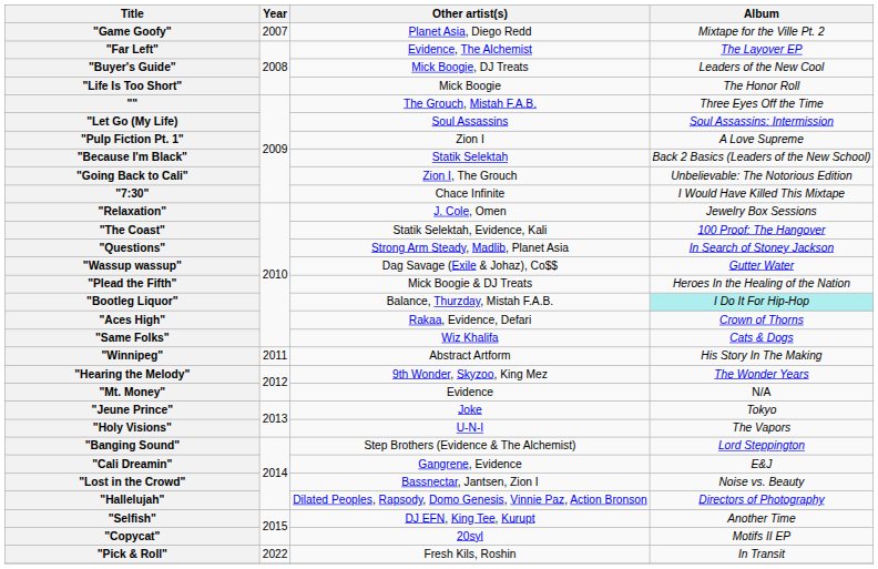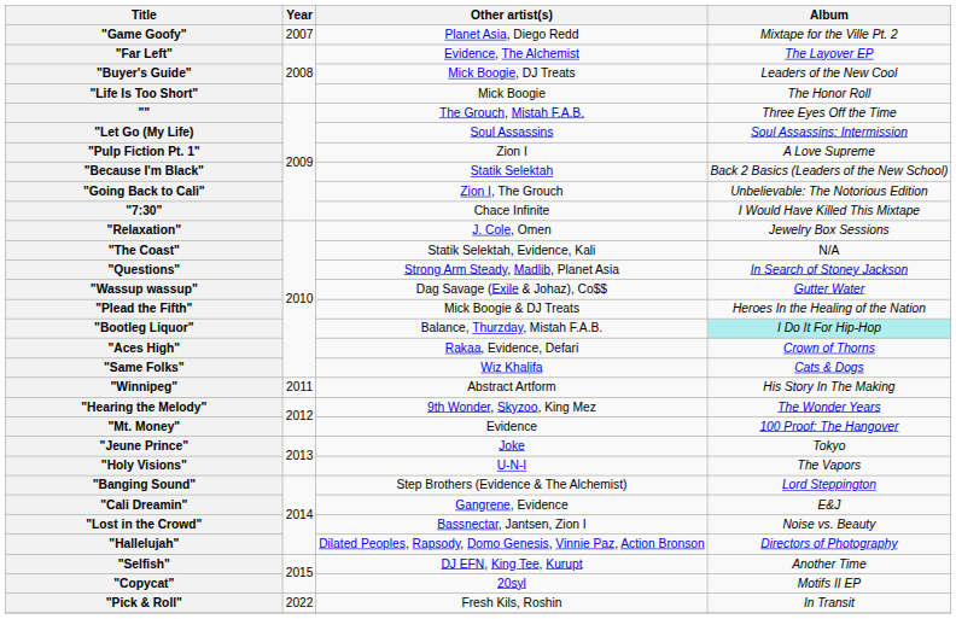 <table class="wikitable plainrowheaders" style="text-align:center;">
 <tr>
 <th scope="col" style="width:22em;">Title</th>
 <th scope="col">Year</th>
 <th scope="col">Other artist(s)</th>
 <th scope="col">Album</th>
 </tr>
 <tr>
 <th scope="row">"Game Goofy"</th>
 <td rowspan="1">2007</td>
 <td><a href='#'>Planet Asia</a>, Diego Redd</td>
 <td><em>Mixtape for the Ville Pt. 2</em></td>
 </tr>
 <tr>
 <th scope="row">"Far Left"</th>
 <td rowspan="3">2008</td>
 <td><a href='#'>Evidence</a>, <a href='#'>The Alchemist</a></td>
 <td><em><a href='#'>The Layover EP</a></em></td>
 </tr>
 <tr>
 <th scope="row">"Buyer's Guide"</th>
 <td><a href='#'>Mick Boogie</a>, DJ Treats</td>
 <td><em>Leaders of the New Cool</em></td>
 </tr>
 <tr>
 <th scope="row">"Life Is Too Short"</th>
 <td>Mick Boogie</td>
 <td><em>The Honor Roll</em></td>
 </tr>
 <tr>
 <th scope="row">""</th>
 <td rowspan="6">2009</td>
 <td><a href='#'>The Grouch</a>, <a href='#'>Mistah F.A.B.</a></td>
 <td><em>Three Eyes Off the Time</em></td>
 </tr>
 <tr>
 <th scope="row">"Let Go (My Life)</th>
 <td><a href='#'>Soul Assassins</a></td>
 <td><em><a href='#'>Soul Assassins: Intermission</a></em></td>
 </tr>
 <tr>
 <th scope="row">"Pulp Fiction Pt. 1"</th>
 <td>Zion I</td>
 <td><em>A Love Supreme</em></td>
 </tr>
 <tr>
 <th scope="row">"Because I'm Black"</th>
 <td><a href='#'>Statik Selektah</a></td>
 <td><em>Back 2 Basics (Leaders of the New School)</em></td>
 </tr>
 <tr>
 <th scope="row">"Going Back to Cali"</th>
 <td><a href='#'>Zion I</a>, The Grouch</td>
 <td><em>Unbelievable: The Notorious Edition</em></td>
 </tr>
 <tr>
 <th scope="row">"7:30"</th>
 <td>Chace Infinite</td>
 <td><em>I Would Have Killed This Mixtape</em></td>
 </tr>
 <tr>
 <th scope="row">"Relaxation"</th>
 <td rowspan="8">2010</td>
 <td><a href='#'>J. Cole</a>, Omen</td>
 <td><em>Jewelry Box Sessions</em></td>
 </tr>
 <tr>
 <th scope="row">"The Coast"</th>
 <td>Statik Selektah, Evidence, Kali</td>
-<td><em><a href='#'>100 Proof: The Hangover</a></em></td>
+<td>N/A</td>
 </tr>
 <tr>
 <th scope="row">"Questions"</th>
 <td><a href='#'>Strong Arm Steady</a>, <a href='#'>Madlib</a>, Planet Asia</td>
 <td><em><a href='#'>In Search of Stoney Jackson</a></em></td>
 </tr>
 <tr>
 <th scope="row">"Wassup wassup"</th>
 <td>Dag Savage (<a href='#'>Exile</a> & Johaz), Co$$</td>
 <td><em><a href='#'>Gutter Water</a></em></td>
 </tr>
 <tr>
 <th scope="row">"Plead the Fifth"</th>
 <td>Mick Boogie & DJ Treats</td>
 <td><em>Heroes In the Healing of the Nation</em></td>
 </tr>
 <tr>
 <th scope="row">"Bootleg Liquor"</th>
 <td>Balance, <a href='#'>Thurzday</a>, Mistah F.A.B.</td>
 <td style="background: paleturquoise;"><em>I Do It For Hip-Hop</em></td>
 </tr>
 <tr>
 <th scope="row">"Aces High"</th>
 <td><a href='#'>Rakaa</a>, Evidence, Defari</td>
 <td><em><a href='#'>Crown of Thorns</a></em></td>
 </tr>
 <tr>
 <th scope="row">"Same Folks"</th>
 <td><a href='#'>Wiz Khalifa</a></td>
 <td><em><a href='#'>Cats & Dogs</a></em></td>
 </tr>
 <tr>
 <th scope="row">"Winnipeg"</th>
 <td rowspan="1">2011</td>
 <td>Abstract Artform</td>
 <td><em>His Story In The Making</em></td>
 </tr>
 <tr>
 <th scope="row">"Hearing the Melody"</th>
 <td rowspan="2">2012</td>
 <td><a href='#'>9th Wonder</a>, <a href='#'>Skyzoo</a>, King Mez</td>
 <td><em><a href='#'>The Wonder Years</a></em></td>
 </tr>
 <tr>
 <th scope="row">"Mt. Money"</th>
 <td>Evidence</td>
-<td>N/A</td>
+<td><em><a href='#'>100 Proof: The Hangover</a></em></td>
 </tr>
 <tr>
 <th scope="row">"Jeune Prince"</th>
 <td rowspan="2">2013</td>
 <td><a href='#'>Joke</a></td>
 <td><em>Tokyo</em></td>
 </tr>
 <tr>
 <th scope="row">"Holy Visions"</th>
 <td><a href='#'>U-N-I</a></td>
 <td><em>The Vapors</em></td>
 </tr>
 <tr>
 <th scope="row">"Banging Sound"</th>
 <td rowspan="4">2014</td>
 <td>Step Brothers (Evidence & The Alchemist)</td>
 <td><em><a href='#'>Lord Steppington</a></em></td>
 </tr>
 <tr>
 <th scope="row">"Cali Dreamin"</th>
 <td><a href='#'>Gangrene</a>, Evidence</td>
 <td><em>E&J</em></td>
 </tr>
 <tr>
 <th scope="row">"Lost in the Crowd"</th>
 <td><a href='#'>Bassnectar</a>, Jantsen, Zion I</td>
 <td><em>Noise vs. Beauty</em></td>
 </tr>
 <tr>
 <th scope="row">"Hallelujah"</th>
 <td><a href='#'>Dilated Peoples</a>, <a href='#'>Rapsody</a>, <a href='#'>Domo Genesis</a>, <a href='#'>Vinnie Paz</a>, <a href='#'>Action Bronson</a></td>
 <td><em><a href='#'>Directors of Photography</a></em></td>
 </tr>
 <tr>
 <th scope="row">"Selfish"</th>
 <td rowspan="2">2015</td>
 <td><a href='#'>DJ EFN</a>, <a href='#'>King Tee</a>, <a href='#'>Kurupt</a></td>
 <td><em>Another Time</em></td>
 </tr>
 <tr>
 <th scope="row">"Copycat"</th>
 <td><a href='#'>20syl</a></td>
 <td><em>Motifs II EP</em></td>
 </tr>
 <tr>
 <th scope="row">"Pick & Roll"</th>
 <td rowspan="1">2022</td>
 <td>Fresh Kils, Roshin</td>
 <td><em>In Transit</em></td>
 </tr>
 <tr>
 </tr>
 </table>
